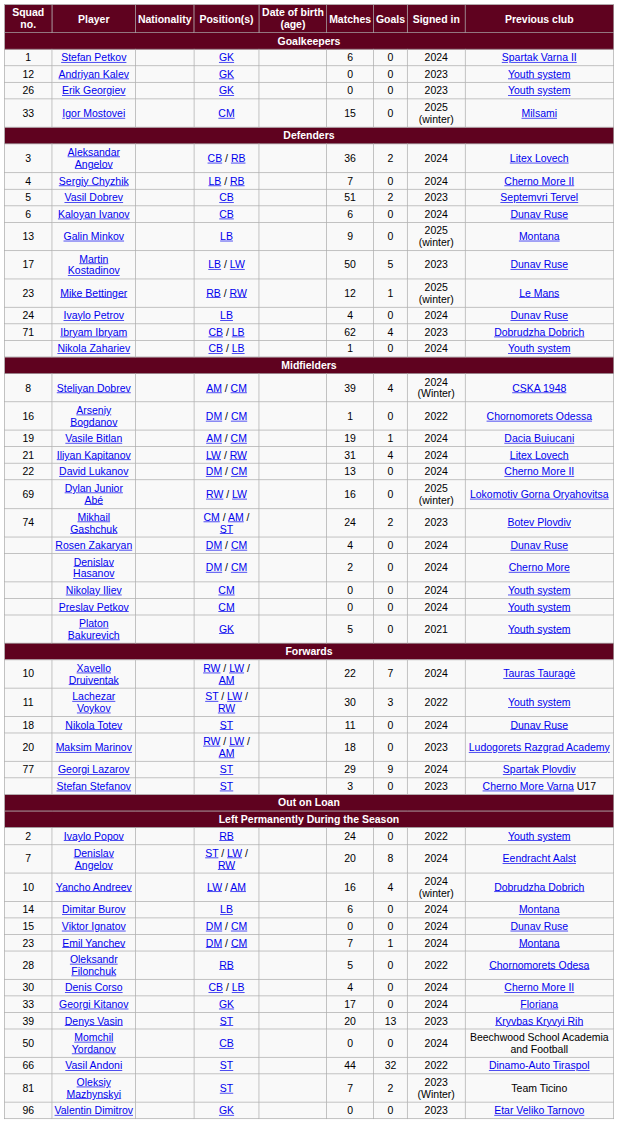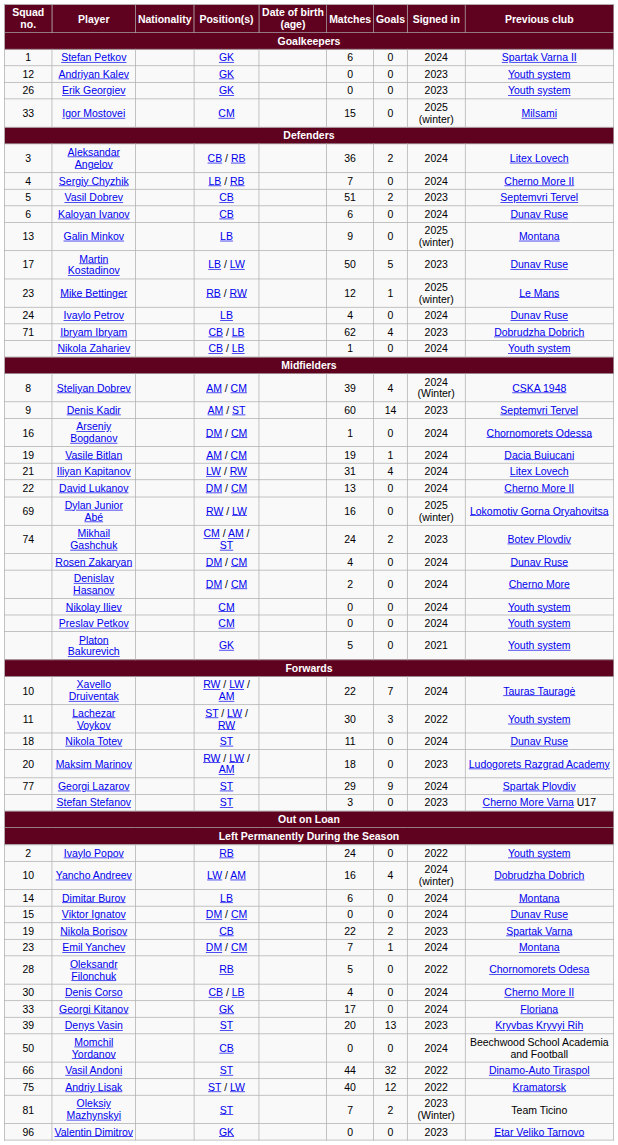 <table class="wikitable sortable" style="text-align:center;font-size:95%;width:100%">
 <tr>
 <th style="background:#5F021F;color:white;text-align:center">Squad no.</th>
 <th style="background:#5F021F;color:white;text-align:center">Player</th>
 <th style="background:#5F021F;color:white;text-align:center">Nationality</th>
 <th style="background:#5F021F;color:white;text-align:center">Position(s)</th>
 <th style="background:#5F021F;color:white;text-align:center">Date of birth (age)</th>
 <th style="background:#5F021F;color:white;text-align:center">Matches</th>
 <th style="background:#5F021F;color:white;text-align:center">Goals</th>
 <th style="background:#5F021F;color:white;text-align:center">Signed in</th>
 <th style="background:#5F021F;color:white;text-align:center">Previous club</th>
 </tr>
 <tr>
 <th colspan="9" style="background:#5F021F;color:white;text-align:center">Goalkeepers</th>
 </tr>
 <tr>
 <td>1</td>
 <td><a href='#'>Stefan Petkov</a></td>
 <td></td>
 <td><a href='#'>GK</a></td>
 <td></td>
 <td>6</td>
 <td>0</td>
 <td>2024</td>
 <td> <a href='#'>Spartak Varna II</a></td>
 </tr>
 <tr>
 <td>12</td>
 <td><a href='#'>Andriyan Kalev</a></td>
 <td></td>
 <td><a href='#'>GK</a></td>
 <td></td>
 <td>0</td>
 <td>0</td>
 <td>2023</td>
 <td><a href='#'>Youth system</a></td>
 </tr>
 <tr>
 <td>26</td>
 <td><a href='#'>Erik Georgiev</a></td>
 <td></td>
 <td><a href='#'>GK</a></td>
 <td></td>
 <td>0</td>
 <td>0</td>
 <td>2023</td>
 <td><a href='#'>Youth system</a></td>
 </tr>
 <tr>
 <td>33</td>
 <td><a href='#'>Igor Mostovei</a></td>
 <td></td>
 <td><a href='#'>CM</a></td>
 <td></td>
 <td>15</td>
 <td>0</td>
 <td>2025 (winter)</td>
 <td> <a href='#'>Milsami</a></td>
 </tr>
 <tr>
 <th colspan="9" style="background:#5F021F;color:white;text-align:center">Defenders</th>
 </tr>
 <tr>
 <td>3</td>
 <td><a href='#'>Aleksandar Angelov</a></td>
 <td></td>
 <td><a href='#'>CB</a> / <a href='#'>RB</a></td>
 <td></td>
 <td>36</td>
 <td>2</td>
 <td>2024</td>
 <td> <a href='#'>Litex Lovech</a></td>
 </tr>
 <tr>
 <td>4</td>
 <td><a href='#'>Sergiy Chyzhik</a></td>
 <td></td>
 <td><a href='#'>LB</a> / <a href='#'>RB</a></td>
 <td></td>
 <td>7</td>
 <td>0</td>
 <td>2024</td>
 <td> <a href='#'>Cherno More II</a></td>
 </tr>
 <tr>
 <td>5</td>
 <td><a href='#'>Vasil Dobrev</a></td>
 <td></td>
 <td><a href='#'>CB</a></td>
 <td></td>
 <td>51</td>
 <td>2</td>
 <td>2023</td>
 <td> <a href='#'>Septemvri Tervel</a></td>
 </tr>
 <tr>
 <td>6</td>
 <td><a href='#'>Kaloyan Ivanov</a></td>
 <td></td>
 <td><a href='#'>CB</a></td>
 <td></td>
 <td>6</td>
 <td>0</td>
 <td>2024</td>
 <td> <a href='#'>Dunav Ruse</a></td>
 </tr>
 <tr>
 <td>13</td>
 <td><a href='#'>Galin Minkov</a></td>
 <td></td>
 <td><a href='#'>LB</a></td>
 <td></td>
 <td>9</td>
 <td>0</td>
 <td>2025 (winter)</td>
 <td> <a href='#'>Montana</a></td>
 </tr>
 <tr>
 <td>17</td>
 <td><a href='#'>Martin Kostadinov</a></td>
 <td></td>
 <td><a href='#'>LB</a> / <a href='#'>LW</a></td>
 <td></td>
 <td>50</td>
 <td>5</td>
 <td>2023</td>
 <td> <a href='#'>Dunav Ruse</a></td>
 </tr>
 <tr>
 <td>23</td>
 <td><a href='#'>Mike Bettinger</a></td>
 <td></td>
 <td><a href='#'>RB</a> / <a href='#'>RW</a></td>
 <td></td>
 <td>12</td>
 <td>1</td>
 <td>2025 (winter)</td>
 <td> <a href='#'>Le Mans</a></td>
 </tr>
 <tr>
 <td>24</td>
 <td><a href='#'>Ivaylo Petrov</a></td>
 <td></td>
 <td><a href='#'>LB</a></td>
 <td></td>
 <td>4</td>
 <td>0</td>
 <td>2024</td>
 <td> <a href='#'>Dunav Ruse</a></td>
 </tr>
 <tr>
 <td>71</td>
 <td><a href='#'>Ibryam Ibryam</a></td>
 <td></td>
 <td><a href='#'>CB</a> / <a href='#'>LB</a></td>
 <td></td>
 <td>62</td>
 <td>4</td>
 <td>2023</td>
 <td> <a href='#'>Dobrudzha Dobrich</a></td>
 </tr>
 <tr>
 <td></td>
 <td><a href='#'>Nikola Zahariev</a></td>
 <td></td>
 <td><a href='#'>CB</a> / <a href='#'>LB</a></td>
 <td></td>
 <td>1</td>
 <td>0</td>
 <td>2024</td>
 <td><a href='#'>Youth system</a></td>
 </tr>
 <tr>
 <th colspan="9" style="background:#5F021F;color:white;text-align:center">Midfielders</th>
 </tr>
 <tr>
 <td>8</td>
 <td><a href='#'>Steliyan Dobrev</a></td>
 <td></td>
 <td><a href='#'>AM</a> / <a href='#'>CM</a></td>
 <td></td>
 <td>39</td>
 <td>4</td>
 <td>2024 (Winter)</td>
 <td> <a href='#'>CSKA 1948</a></td>
 </tr>
 <tr>
+<td>9</td>
+<td><a href='#'>Denis Kadir</a></td>
+<td></td>
+<td><a href='#'>AM</a> / <a href='#'>ST</a></td>
+<td></td>
+<td>60</td>
+<td>14</td>
+<td>2023</td>
+<td> <a href='#'>Septemvri Tervel</a></td>
+</tr>
+<tr>
 <td>16</td>
 <td><a href='#'>Arseniy Bogdanov</a></td>
 <td></td>
 <td><a href='#'>DM</a> / <a href='#'>CM</a></td>
 <td></td>
 <td>1</td>
 <td>0</td>
-<td>2022</td>
+<td>2024</td>
 <td> <a href='#'>Chornomorets Odessa</a></td>
 </tr>
 <tr>
 <td>19</td>
 <td><a href='#'>Vasile Bitlan</a></td>
 <td></td>
 <td><a href='#'>AM</a> / <a href='#'>CM</a></td>
 <td></td>
 <td>19</td>
 <td>1</td>
 <td>2024</td>
 <td> <a href='#'>Dacia Buiucani</a></td>
 </tr>
 <tr>
 <td>21</td>
 <td><a href='#'>Iliyan Kapitanov</a></td>
 <td></td>
 <td><a href='#'>LW</a> / <a href='#'>RW</a></td>
 <td></td>
 <td>31</td>
 <td>4</td>
 <td>2024</td>
 <td> <a href='#'>Litex Lovech</a></td>
 </tr>
 <tr>
 <td>22</td>
 <td><a href='#'>David Lukanov</a></td>
 <td></td>
 <td><a href='#'>DM</a> / <a href='#'>CM</a></td>
 <td></td>
 <td>13</td>
 <td>0</td>
 <td>2024</td>
 <td> <a href='#'>Cherno More II</a></td>
 </tr>
 <tr>
 <td>69</td>
 <td><a href='#'>Dylan Junior Abé</a></td>
 <td></td>
 <td><a href='#'>RW</a> / <a href='#'>LW</a></td>
 <td></td>
 <td>16</td>
 <td>0</td>
 <td>2025 (winter)</td>
 <td> <a href='#'>Lokomotiv Gorna Oryahovitsa</a></td>
 </tr>
 <tr>
 <td>74</td>
 <td><a href='#'>Mikhail Gashchuk</a></td>
 <td></td>
 <td><a href='#'>CM</a> / <a href='#'>AM</a> / <a href='#'>ST</a></td>
 <td></td>
 <td>24</td>
 <td>2</td>
 <td>2023 </td>
 <td> <a href='#'>Botev Plovdiv</a></td>
 </tr>
 <tr>
 <td></td>
 <td><a href='#'>Rosen Zakaryan</a></td>
 <td></td>
 <td><a href='#'>DM</a> / <a href='#'>CM</a></td>
 <td></td>
 <td>4</td>
 <td>0</td>
 <td>2024</td>
 <td> <a href='#'>Dunav Ruse</a></td>
 </tr>
 <tr>
 <td></td>
 <td><a href='#'>Denislav Hasanov</a></td>
 <td></td>
 <td><a href='#'>DM</a> / <a href='#'>CM</a></td>
 <td></td>
 <td>2</td>
 <td>0</td>
 <td>2024</td>
 <td> <a href='#'>Cherno More</a></td>
 </tr>
 <tr>
 <td></td>
 <td><a href='#'>Nikolay Iliev</a></td>
 <td></td>
 <td><a href='#'>CM</a></td>
 <td></td>
 <td>0</td>
 <td>0</td>
 <td>2024</td>
 <td><a href='#'>Youth system</a></td>
 </tr>
 <tr>
 <td></td>
 <td><a href='#'>Preslav Petkov</a></td>
 <td></td>
 <td><a href='#'>CM</a></td>
 <td></td>
 <td>0</td>
 <td>0</td>
 <td>2024</td>
 <td><a href='#'>Youth system</a></td>
 </tr>
 <tr>
 <td></td>
 <td><a href='#'>Platon Bakurevich</a></td>
 <td></td>
 <td><a href='#'>GK</a></td>
 <td></td>
 <td>5</td>
 <td>0</td>
 <td>2021</td>
 <td><a href='#'>Youth system</a></td>
 </tr>
 <tr>
 <th colspan="9" style="background:#5F021F;color:white;text-align:center">Forwards</th>
 </tr>
 <tr>
 <td>10</td>
 <td><a href='#'>Xavello Druiventak</a></td>
 <td></td>
 <td><a href='#'>RW</a> / <a href='#'>LW</a> / <a href='#'>AM</a></td>
 <td></td>
 <td>22</td>
 <td>7</td>
 <td>2024</td>
 <td> <a href='#'>Tauras Tauragė</a></td>
 </tr>
 <tr>
 <td>11</td>
 <td><a href='#'>Lachezar Voykov</a></td>
 <td></td>
 <td><a href='#'>ST</a> / <a href='#'>LW</a> / <a href='#'>RW</a></td>
 <td></td>
 <td>30</td>
 <td>3</td>
 <td>2022</td>
 <td><a href='#'>Youth system</a></td>
 </tr>
 <tr>
 <td>18</td>
 <td><a href='#'>Nikola Totev</a></td>
 <td></td>
 <td><a href='#'>ST</a></td>
 <td></td>
 <td>11</td>
 <td>0</td>
 <td>2024</td>
 <td> <a href='#'>Dunav Ruse</a></td>
 </tr>
 <tr>
 <td>20</td>
 <td><a href='#'>Maksim Marinov</a></td>
 <td></td>
 <td><a href='#'>RW</a> / <a href='#'>LW</a> / <a href='#'>AM</a></td>
 <td></td>
 <td>18</td>
 <td>0</td>
 <td>2023</td>
 <td> <a href='#'>Ludogorets Razgrad Academy</a></td>
 </tr>
 <tr>
 <td>77</td>
 <td><a href='#'>Georgi Lazarov</a></td>
 <td></td>
 <td><a href='#'>ST</a></td>
 <td></td>
 <td>29</td>
 <td>9</td>
 <td>2024</td>
 <td> <a href='#'>Spartak Plovdiv</a></td>
 </tr>
 <tr>
 <td></td>
 <td><a href='#'>Stefan Stefanov</a></td>
 <td></td>
 <td><a href='#'>ST</a></td>
 <td></td>
 <td>3</td>
 <td>0</td>
 <td>2023</td>
 <td> <a href='#'>Cherno More Varna</a> U17</td>
 </tr>
 <tr>
 <th colspan="9" style="background:#5F021F;color:white;text-align:center">Out on Loan</th>
 </tr>
 <tr>
 <th colspan="9" style="background:#5F021F;color:white;text-align:center">Left Permanently During the Season</th>
 </tr>
 <tr>
 </tr>
 <tr>
 <td>2</td>
 <td><a href='#'>Ivaylo Popov</a></td>
 <td></td>
 <td><a href='#'>RB</a></td>
 <td></td>
 <td>24</td>
 <td>0</td>
 <td>2022</td>
 <td><a href='#'>Youth system</a></td>
 </tr>
 <tr>
-<td>7</td>
-<td><a href='#'>Denislav Angelov</a></td>
-<td></td>
-<td><a href='#'>ST</a> / <a href='#'>LW</a> / <a href='#'>RW</a></td>
-<td></td>
-<td>20</td>
-<td>8</td>
-<td>2024</td>
-<td> <a href='#'>Eendracht Aalst</a></td>
-</tr>
-<tr>
 <td>10</td>
 <td><a href='#'>Yancho Andreev</a></td>
 <td></td>
 <td><a href='#'>LW</a> / <a href='#'>AM</a></td>
 <td></td>
 <td>16</td>
 <td>4</td>
 <td>2024 (winter)</td>
 <td> <a href='#'>Dobrudzha Dobrich</a></td>
 </tr>
 <tr>
 <td>14</td>
 <td><a href='#'>Dimitar Burov</a></td>
 <td></td>
 <td><a href='#'>LB</a></td>
 <td></td>
 <td>6</td>
 <td>0</td>
 <td>2024</td>
 <td> <a href='#'>Montana</a></td>
 </tr>
 <tr>
 <td>15</td>
 <td><a href='#'>Viktor Ignatov</a></td>
 <td></td>
 <td><a href='#'>DM</a> / <a href='#'>CM</a></td>
 <td></td>
 <td>0</td>
 <td>0</td>
 <td>2024</td>
 <td> <a href='#'>Dunav Ruse</a></td>
+</tr>
+<tr>
+<td>19</td>
+<td><a href='#'>Nikola Borisov</a></td>
+<td></td>
+<td><a href='#'>CB</a></td>
+<td></td>
+<td>22</td>
+<td>2</td>
+<td>2023</td>
+<td> <a href='#'>Spartak Varna</a></td>
 </tr>
 <tr>
 <td>23</td>
 <td><a href='#'>Emil Yanchev</a></td>
 <td></td>
 <td><a href='#'>DM</a> / <a href='#'>CM</a></td>
 <td></td>
 <td>7</td>
 <td>1</td>
 <td>2024</td>
 <td> <a href='#'>Montana</a></td>
 </tr>
 <tr>
 <td>28</td>
 <td><a href='#'>Oleksandr Filonchuk</a></td>
 <td></td>
 <td><a href='#'>RB</a></td>
 <td></td>
 <td>5</td>
 <td>0</td>
 <td>2022</td>
 <td> <a href='#'>Chornomorets Odesa</a></td>
 </tr>
 <tr>
 <td>30</td>
 <td><a href='#'>Denis Corso</a></td>
 <td></td>
 <td><a href='#'>CB</a> / <a href='#'>LB</a></td>
 <td></td>
 <td>4</td>
 <td>0</td>
 <td>2024</td>
 <td> <a href='#'>Cherno More II</a></td>
 </tr>
 <tr>
 <td>33</td>
 <td><a href='#'>Georgi Kitanov</a></td>
 <td></td>
 <td><a href='#'>GK</a></td>
 <td></td>
 <td>17</td>
 <td>0</td>
 <td>2024</td>
 <td> <a href='#'>Floriana</a></td>
 </tr>
 <tr>
 <td>39</td>
 <td><a href='#'>Denys Vasin</a></td>
 <td></td>
 <td><a href='#'>ST</a></td>
 <td></td>
 <td>20</td>
 <td>13</td>
 <td>2023</td>
 <td> <a href='#'>Kryvbas Kryvyi Rih</a></td>
 </tr>
 <tr>
 <td>50</td>
 <td><a href='#'>Momchil Yordanov</a></td>
 <td></td>
 <td><a href='#'>CB</a></td>
 <td></td>
 <td>0</td>
 <td>0</td>
 <td>2024</td>
 <td> Beechwood School Academia and Football</td>
 </tr>
 <tr>
 <td>66</td>
 <td><a href='#'>Vasil Andoni</a></td>
 <td> </td>
 <td><a href='#'>ST</a></td>
 <td></td>
 <td>44</td>
 <td>32</td>
 <td>2022</td>
 <td> <a href='#'>Dinamo-Auto Tiraspol</a></td>
 </tr>
 <tr>
+<td>75</td>
+<td><a href='#'>Andriy Lisak</a></td>
+<td></td>
+<td><a href='#'>ST</a> / <a href='#'>LW</a></td>
+<td></td>
+<td>40</td>
+<td>12</td>
+<td>2022</td>
+<td> <a href='#'>Kramatorsk</a></td>
+</tr>
+<tr>
 <td>81</td>
 <td><a href='#'>Oleksiy Mazhynskyi</a></td>
 <td></td>
 <td><a href='#'>ST</a></td>
 <td></td>
 <td>7</td>
 <td>2</td>
 <td>2023 (Winter)</td>
 <td> Team Ticino</td>
 </tr>
 <tr>
 <td>96</td>
 <td><a href='#'>Valentin Dimitrov</a></td>
 <td></td>
 <td><a href='#'>GK</a></td>
 <td></td>
 <td>0</td>
 <td>0</td>
 <td>2023</td>
 <td> <a href='#'>Etar Veliko Tarnovo</a></td>
 </tr>
 </table>
